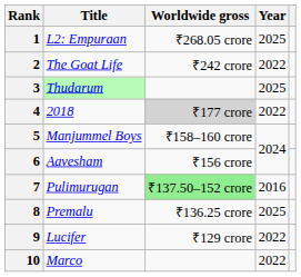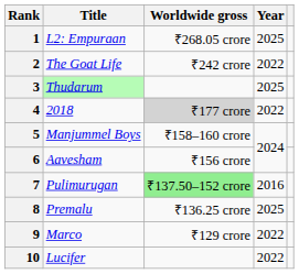 <table class="wikitable sortable plainrowheaders">
 <tr>
 <th scope="col">Rank</th>
 <th scope="col">Title</th>
 <th scope="col">Worldwide gross</th>
 <th scope="col">Year</th>
 <th scope="col" class="unsortable"></th>
 </tr>
 <tr>
 <th scope="row" style=text-align:right>1</th>
 <td><em><a href='#'>L2: Empuraan</a></em></td>
 <td align="right">₹268.05 crore</td>
 <td align="center">2025</td>
 <td align="center"></td>
 </tr>
 <tr>
 <th scope="row" style=text-align:right>2</th>
 <td><em><a href='#'>The Goat Life</a></em></td>
 <td align="right">₹242 crore</td>
 <td align="center">2022</td>
 <td align="center"></td>
 </tr>
 <tr>
 <th scope="row" style="text-align:right">3</th>
 <td align="left" style="background:#b6fcb6;"><em><a href='#'>Thudarum</a></em></td>
 <td align="right"></td>
 <td align="center">2025</td>
 <td align="center"></td>
 </tr>
 <tr>
 <th scope="row" style="text-align:right">4</th>
 <td><em><a href='#'>2018</a></em></td>
 <td align="right" style="background: lightgrey;">₹177 crore</td>
 <td align="center">2022</td>
 <td align="center"></td>
 </tr>
 <tr>
 <th scope="row" style=text-align:right>5</th>
 <td><em><a href='#'>Manjummel Boys</a></em></td>
 <td align="right">₹158–160 crore</td>
 <td rowspan="2" align="center">2024</td>
 <td align="center"></td>
 </tr>
 <tr>
 <th scope="row" style=text-align:right>6</th>
 <td><em><a href='#'>Aavesham</a></em></td>
 <td align="right">₹156 crore</td>
 <td align="center"></td>
 </tr>
 <tr>
 <th scope="row" style=text-align:right>7</th>
 <td><em><a href='#'>Pulimurugan</a></em></td>
 <td align="right" style="background: lightgreen;">₹137.50–152 crore</td>
 <td align="center">2016</td>
 <td align="center"></td>
 </tr>
 <tr>
 <th scope="row" style=text-align:right>8</th>
 <td><em><a href='#'>Premalu</a></em></td>
 <td align="right">₹136.25 crore</td>
 <td align="center">2025</td>
 <td align="center"></td>
 </tr>
 <tr>
 <th scope="row" style=text-align:right>9</th>
-<td><em><a href='#'>Lucifer</a></em></td>
+<td align="left"><em><a href='#'>Marco</a></em></td>
 <td align="right">₹129 crore</td>
 <td align="center">2022</td>
 <td align="center"></td>
 </tr>
 <tr>
 <th scope="row" style=text-align:right>10</th>
-<td align="left"><em><a href='#'>Marco</a></em></td>
+<td><em><a href='#'>Lucifer</a></em></td>
 <td align="right"></td>
 <td align="center">2022</td>
 <td align="center"></td>
 </tr>
 </table>
